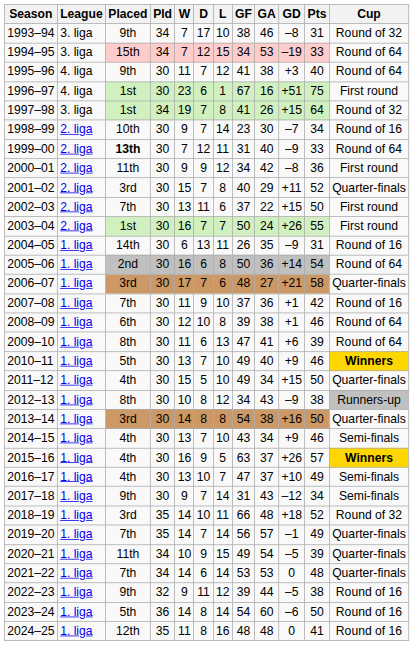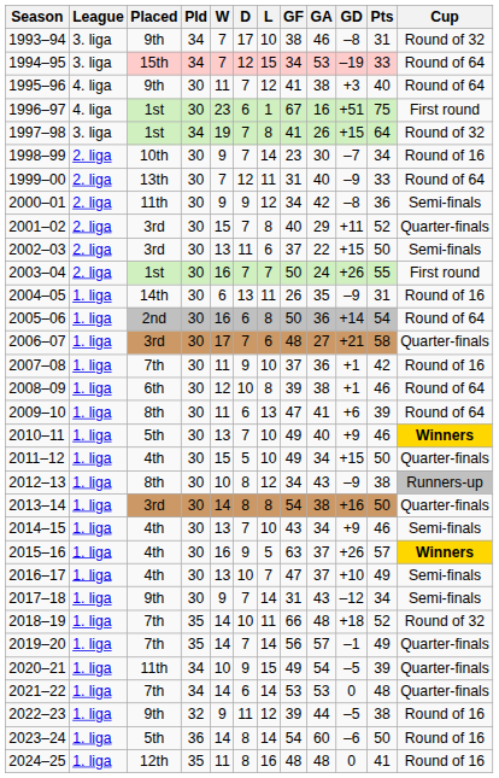 <table class="wikitable sortable">
 <tr>
 <th>Season</th>
 <th>League</th>
 <th>Placed</th>
 <th>Pld</th>
 <th>W</th>
 <th>D</th>
 <th>L</th>
 <th>GF</th>
 <th>GA</th>
 <th>GD</th>
 <th>Pts</th>
 <th>Cup</th>
 </tr>
 <tr>
 <td>1993–94</td>
 <td>3. liga</td>
 <td style="text-align:center">9th</td>
 <td style="text-align:center">34</td>
 <td style="text-align:center">7</td>
 <td style="text-align:center">17</td>
 <td style="text-align:center">10</td>
 <td style="text-align:center">38</td>
 <td style="text-align:center">46</td>
 <td style="text-align:center">–8</td>
 <td style="text-align:center">31</td>
 <td style="text-align:center">Round of 32</td>
 </tr>
 <tr>
 <td>1994–95</td>
 <td>3. liga</td>
 <td style="background: #FFCCCC; text-align:center">15th</td>
 <td style="background: #FFCCCC; text-align:center">34</td>
 <td style="background: #FFCCCC; text-align:center">7</td>
 <td style="background: #FFCCCC; text-align:center">12</td>
 <td style="background: #FFCCCC; text-align:center">15</td>
 <td style="background: #FFCCCC; text-align:center">34</td>
 <td style="background: #FFCCCC; text-align:center">53</td>
 <td style="background: #FFCCCC; text-align:center">–19</td>
 <td style="background: #FFCCCC; text-align:center">33</td>
 <td style="text-align:center">Round of 64</td>
 </tr>
 <tr>
 <td>1995–96</td>
 <td>4. liga</td>
 <td style="text-align:center">9th</td>
 <td style="text-align:center">30</td>
 <td style="text-align:center">11</td>
 <td style="text-align:center">7</td>
 <td style="text-align:center">12</td>
 <td style="text-align:center">41</td>
 <td style="text-align:center">38</td>
 <td style="text-align:center">+3</td>
 <td style="text-align:center">40</td>
 <td style="text-align:center">Round of 64</td>
 </tr>
 <tr>
 <td>1996–97</td>
 <td>4. liga</td>
 <td style="background: #D0F0C0; text-align:center">1st</td>
 <td style="background: #D0F0C0; text-align:center">30</td>
 <td style="background: #D0F0C0; text-align:center">23</td>
 <td style="background: #D0F0C0; text-align:center">6</td>
 <td style="background: #D0F0C0; text-align:center">1</td>
 <td style="background: #D0F0C0; text-align:center">67</td>
 <td style="background: #D0F0C0; text-align:center">16</td>
 <td style="background: #D0F0C0; text-align:center">+51</td>
 <td style="background: #D0F0C0; text-align:center">75</td>
 <td style="text-align:center">First round</td>
 </tr>
 <tr>
 <td>1997–98</td>
 <td>3. liga</td>
 <td style="background: #D0F0C0; text-align:center">1st</td>
 <td style="background: #D0F0C0; text-align:center">34</td>
 <td style="background: #D0F0C0; text-align:center">19</td>
 <td style="background: #D0F0C0; text-align:center">7</td>
 <td style="background: #D0F0C0; text-align:center">8</td>
 <td style="background: #D0F0C0; text-align:center">41</td>
 <td style="background: #D0F0C0; text-align:center">26</td>
 <td style="background: #D0F0C0; text-align:center">+15</td>
 <td style="background: #D0F0C0; text-align:center">64</td>
 <td style="text-align:center">Round of 32</td>
 </tr>
 <tr>
 <td>1998–99</td>
 <td><a href='#'>2. liga</a></td>
 <td style="text-align:center">10th</td>
 <td style="text-align:center">30</td>
 <td style="text-align:center">9</td>
 <td style="text-align:center">7</td>
 <td style="text-align:center">14</td>
 <td style="text-align:center">23</td>
 <td style="text-align:center">30</td>
 <td style="text-align:center">–7</td>
 <td style="text-align:center">34</td>
 <td style="text-align:center">Round of 16</td>
 </tr>
 <tr>
 <td>1999–00</td>
 <td><a href='#'>2. liga</a></td>
-<td style="text-align:center"><strong>13th</strong></td>
+<td style="text-align:center">13th</td>
 <td style="text-align:center">30</td>
 <td style="text-align:center">7</td>
 <td style="text-align:center">12</td>
 <td style="text-align:center">11</td>
 <td style="text-align:center">31</td>
 <td style="text-align:center">40</td>
 <td style="text-align:center">–9</td>
 <td style="text-align:center">33</td>
 <td style="text-align:center">Round of 64</td>
 </tr>
 <tr>
 <td>2000–01</td>
 <td><a href='#'>2. liga</a></td>
 <td style="text-align:center">11th</td>
 <td style="text-align:center">30</td>
 <td style="text-align:center">9</td>
 <td style="text-align:center">9</td>
 <td style="text-align:center">12</td>
 <td style="text-align:center">34</td>
 <td style="text-align:center">42</td>
 <td style="text-align:center">–8</td>
 <td style="text-align:center">36</td>
-<td style="text-align:center">First round</td>
+<td style="text-align:center">Semi-finals</td>
 </tr>
 <tr>
 <td>2001–02</td>
 <td><a href='#'>2. liga</a></td>
 <td style="text-align:center">3rd</td>
 <td style="text-align:center">30</td>
 <td style="text-align:center">15</td>
 <td style="text-align:center">7</td>
 <td style="text-align:center">8</td>
 <td style="text-align:center">40</td>
 <td style="text-align:center">29</td>
 <td style="text-align:center">+11</td>
 <td style="text-align:center">52</td>
 <td style="text-align:center">Quarter-finals</td>
 </tr>
 <tr>
 <td>2002–03</td>
 <td><a href='#'>2. liga</a></td>
-<td style="text-align:center">7th</td>
+<td style="text-align:center">3rd</td>
 <td style="text-align:center">30</td>
 <td style="text-align:center">13</td>
 <td style="text-align:center">11</td>
 <td style="text-align:center">6</td>
 <td style="text-align:center">37</td>
 <td style="text-align:center">22</td>
 <td style="text-align:center">+15</td>
 <td style="text-align:center">50</td>
-<td style="text-align:center">First round</td>
+<td style="text-align:center">Semi-finals</td>
 </tr>
 <tr>
 <td>2003–04</td>
 <td><a href='#'>2. liga</a></td>
 <td style="background: #D0F0C0; text-align:center">1st</td>
 <td style="background: #D0F0C0; text-align:center">30</td>
 <td style="background: #D0F0C0; text-align:center">16</td>
 <td style="background: #D0F0C0; text-align:center">7</td>
 <td style="background: #D0F0C0; text-align:center">7</td>
 <td style="background: #D0F0C0; text-align:center">50</td>
 <td style="background: #D0F0C0; text-align:center">24</td>
 <td style="background: #D0F0C0; text-align:center">+26</td>
 <td style="background: #D0F0C0; text-align:center">55</td>
 <td style="text-align:center">First round</td>
 </tr>
 <tr>
 <td>2004–05</td>
 <td><a href='#'>1. liga</a></td>
 <td style="text-align:center">14th</td>
 <td style="text-align:center">30</td>
 <td style="text-align:center">6</td>
 <td style="text-align:center">13</td>
 <td style="text-align:center">11</td>
 <td style="text-align:center">26</td>
 <td style="text-align:center">35</td>
 <td style="text-align:center">–9</td>
 <td style="text-align:center">31</td>
 <td style="text-align:center">Round of 16</td>
 </tr>
 <tr>
 <td>2005–06</td>
 <td><a href='#'>1. liga</a></td>
 <td style="text-align:center; background:silver">2nd</td>
 <td style="text-align:center; background:silver">30</td>
 <td style="text-align:center; background:silver">16</td>
 <td style="text-align:center; background:silver">6</td>
 <td style="text-align:center; background:silver">8</td>
 <td style="text-align:center; background:silver">50</td>
 <td style="text-align:center; background:silver">36</td>
 <td style="text-align:center; background:silver">+14</td>
 <td style="text-align:center; background:silver">54</td>
 <td style="text-align:center">Round of 64</td>
 </tr>
 <tr>
 <td>2006–07</td>
 <td><a href='#'>1. liga</a></td>
 <td style="background:#c96; text-align:center">3rd</td>
 <td style="background:#c96; text-align:center">30</td>
 <td style="background:#c96; text-align:center">17</td>
 <td style="background:#c96; text-align:center">7</td>
 <td style="background:#c96; text-align:center">6</td>
 <td style="background:#c96; text-align:center">48</td>
 <td style="background:#c96; text-align:center">27</td>
 <td style="background:#c96; text-align:center">+21</td>
 <td style="background:#c96; text-align:center">58</td>
 <td style="text-align:center">Quarter-finals</td>
 </tr>
 <tr>
 <td>2007–08</td>
 <td><a href='#'>1. liga</a></td>
 <td style="text-align:center">7th</td>
 <td style="text-align:center">30</td>
 <td style="text-align:center">11</td>
 <td style="text-align:center">9</td>
 <td style="text-align:center">10</td>
 <td style="text-align:center">37</td>
 <td style="text-align:center">36</td>
 <td style="text-align:center">+1</td>
 <td style="text-align:center">42</td>
 <td style="text-align:center">Round of 16</td>
 </tr>
 <tr>
 <td>2008–09</td>
 <td><a href='#'>1. liga</a></td>
 <td style="text-align:center">6th</td>
 <td style="text-align:center">30</td>
 <td style="text-align:center">12</td>
 <td style="text-align:center">10</td>
 <td style="text-align:center">8</td>
 <td style="text-align:center">39</td>
 <td style="text-align:center">38</td>
 <td style="text-align:center">+1</td>
 <td style="text-align:center">46</td>
 <td style="text-align:center">Round of 64</td>
 </tr>
 <tr>
 <td>2009–10</td>
 <td><a href='#'>1. liga</a></td>
 <td style="text-align:center">8th</td>
 <td style="text-align:center">30</td>
 <td style="text-align:center">11</td>
 <td style="text-align:center">6</td>
 <td style="text-align:center">13</td>
 <td style="text-align:center">47</td>
 <td style="text-align:center">41</td>
 <td style="text-align:center">+6</td>
 <td style="text-align:center">39</td>
 <td style="text-align:center">Round of 64</td>
 </tr>
 <tr>
 <td>2010–11</td>
 <td><a href='#'>1. liga</a></td>
 <td style="text-align:center">5th</td>
 <td style="text-align:center">30</td>
 <td style="text-align:center">13</td>
 <td style="text-align:center">7</td>
 <td style="text-align:center">10</td>
 <td style="text-align:center">49</td>
 <td style="text-align:center">40</td>
 <td style="text-align:center">+9</td>
 <td style="text-align:center">46</td>
 <td style="text-align:center; background:gold;"><strong>Winners</strong></td>
 </tr>
 <tr>
 <td>2011–12</td>
 <td><a href='#'>1. liga</a></td>
 <td style="text-align:center">4th</td>
 <td style="text-align:center">30</td>
 <td style="text-align:center">15</td>
 <td style="text-align:center">5</td>
 <td style="text-align:center">10</td>
 <td style="text-align:center">49</td>
 <td style="text-align:center">34</td>
 <td style="text-align:center">+15</td>
 <td style="text-align:center">50</td>
 <td style="text-align:center">Quarter-finals</td>
 </tr>
 <tr>
 <td>2012–13</td>
 <td><a href='#'>1. liga</a></td>
 <td style="text-align:center">8th</td>
 <td style="text-align:center">30</td>
 <td style="text-align:center">10</td>
 <td style="text-align:center">8</td>
 <td style="text-align:center">12</td>
 <td style="text-align:center">34</td>
 <td style="text-align:center">43</td>
 <td style="text-align:center">–9</td>
 <td style="text-align:center">38</td>
 <td style="text-align:center; background:silver">Runners-up</td>
 </tr>
 <tr>
 <td>2013–14</td>
 <td><a href='#'>1. liga</a></td>
 <td style="background:#c96; text-align:center">3rd</td>
 <td style="background:#c96; text-align:center">30</td>
 <td style="background:#c96; text-align:center">14</td>
 <td style="background:#c96; text-align:center">8</td>
 <td style="background:#c96; text-align:center">8</td>
 <td style="background:#c96; text-align:center">54</td>
 <td style="background:#c96; text-align:center">38</td>
 <td style="background:#c96; text-align:center">+16</td>
 <td style="background:#c96; text-align:center">50</td>
 <td style="text-align:center">Quarter-finals</td>
 </tr>
 <tr>
 <td>2014–15</td>
 <td><a href='#'>1. liga</a></td>
 <td style="text-align:center">4th</td>
 <td style="text-align:center">30</td>
 <td style="text-align:center">13</td>
 <td style="text-align:center">7</td>
 <td style="text-align:center">10</td>
 <td style="text-align:center">43</td>
 <td style="text-align:center">34</td>
 <td style="text-align:center">+9</td>
 <td style="text-align:center">46</td>
 <td style="text-align:center">Semi-finals</td>
 </tr>
 <tr>
 <td>2015–16</td>
 <td><a href='#'>1. liga</a></td>
 <td style="text-align:center">4th</td>
 <td style="text-align:center">30</td>
 <td style="text-align:center">16</td>
 <td style="text-align:center">9</td>
 <td style="text-align:center">5</td>
 <td style="text-align:center">63</td>
 <td style="text-align:center">37</td>
 <td style="text-align:center">+26</td>
 <td style="text-align:center">57</td>
 <td style="text-align:center; background:gold;"><strong>Winners</strong></td>
 </tr>
 <tr>
 <td>2016–17</td>
 <td><a href='#'>1. liga</a></td>
 <td style="text-align:center">4th</td>
 <td style="text-align:center">30</td>
 <td style="text-align:center">13</td>
 <td style="text-align:center">10</td>
 <td style="text-align:center">7</td>
 <td style="text-align:center">47</td>
 <td style="text-align:center">37</td>
 <td style="text-align:center">+10</td>
 <td style="text-align:center">49</td>
 <td style="text-align:center">Semi-finals</td>
 </tr>
 <tr>
 <td>2017–18</td>
 <td><a href='#'>1. liga</a></td>
 <td style="text-align:center">9th</td>
 <td style="text-align:center">30</td>
 <td style="text-align:center">9</td>
 <td style="text-align:center">7</td>
 <td style="text-align:center">14</td>
 <td style="text-align:center">31</td>
 <td style="text-align:center">43</td>
 <td style="text-align:center">–12</td>
 <td style="text-align:center">34</td>
 <td style="text-align:center">Semi-finals</td>
 </tr>
 <tr>
 <td>2018–19</td>
 <td><a href='#'>1. liga</a></td>
-<td style="text-align:center">3rd</td>
+<td style="text-align:center">7th</td>
 <td style="text-align:center">35</td>
 <td style="text-align:center">14</td>
 <td style="text-align:center">10</td>
 <td style="text-align:center">11</td>
 <td style="text-align:center">66</td>
 <td style="text-align:center">48</td>
 <td style="text-align:center">+18</td>
 <td style="text-align:center">52</td>
 <td style="text-align:center">Round of 32</td>
 </tr>
 <tr>
 <td>2019–20</td>
 <td><a href='#'>1. liga</a></td>
 <td style="text-align:center">7th</td>
 <td style="text-align:center">35</td>
 <td style="text-align:center">14</td>
 <td style="text-align:center">7</td>
 <td style="text-align:center">14</td>
 <td style="text-align:center">56</td>
 <td style="text-align:center">57</td>
 <td style="text-align:center">–1</td>
 <td style="text-align:center">49</td>
 <td style="text-align:center">Quarter-finals</td>
 </tr>
 <tr>
 <td>2020–21</td>
 <td><a href='#'>1. liga</a></td>
 <td style="text-align:center">11th</td>
 <td style="text-align:center">34</td>
 <td style="text-align:center">10</td>
 <td style="text-align:center">9</td>
 <td style="text-align:center">15</td>
 <td style="text-align:center">49</td>
 <td style="text-align:center">54</td>
 <td style="text-align:center">–5</td>
 <td style="text-align:center">39</td>
 <td style="text-align:center">Quarter-finals</td>
 </tr>
 <tr>
 <td>2021–22</td>
 <td><a href='#'>1. liga</a></td>
 <td style="text-align:center">7th</td>
 <td style="text-align:center">34</td>
 <td style="text-align:center">14</td>
 <td style="text-align:center">6</td>
 <td style="text-align:center">14</td>
 <td style="text-align:center">53</td>
 <td style="text-align:center">53</td>
 <td style="text-align:center">0</td>
 <td style="text-align:center">48</td>
 <td style="text-align:center">Quarter-finals</td>
 </tr>
 <tr>
 <td>2022–23</td>
 <td><a href='#'>1. liga</a></td>
 <td style="text-align:center">9th</td>
 <td style="text-align:center">32</td>
 <td style="text-align:center">9</td>
 <td style="text-align:center">11</td>
 <td style="text-align:center">12</td>
 <td style="text-align:center">39</td>
 <td style="text-align:center">44</td>
 <td style="text-align:center">–5</td>
 <td style="text-align:center">38</td>
 <td style="text-align:center">Round of 16</td>
 </tr>
 <tr>
 <td>2023–24</td>
 <td><a href='#'>1. liga</a></td>
 <td style="text-align:center">5th</td>
 <td style="text-align:center">36</td>
 <td style="text-align:center">14</td>
 <td style="text-align:center">8</td>
 <td style="text-align:center">14</td>
 <td style="text-align:center">54</td>
 <td style="text-align:center">60</td>
 <td style="text-align:center">–6</td>
 <td style="text-align:center">50</td>
 <td style="text-align:center">Round of 16</td>
 </tr>
 <tr>
 <td>2024–25</td>
 <td><a href='#'>1. liga</a></td>
 <td style="text-align:center">12th</td>
 <td style="text-align:center">35</td>
 <td style="text-align:center">11</td>
 <td style="text-align:center">8</td>
 <td style="text-align:center">16</td>
 <td style="text-align:center">48</td>
 <td style="text-align:center">48</td>
 <td style="text-align:center">0</td>
 <td style="text-align:center">41</td>
 <td style="text-align:center">Round of 16</td>
 </tr>
 </table>
